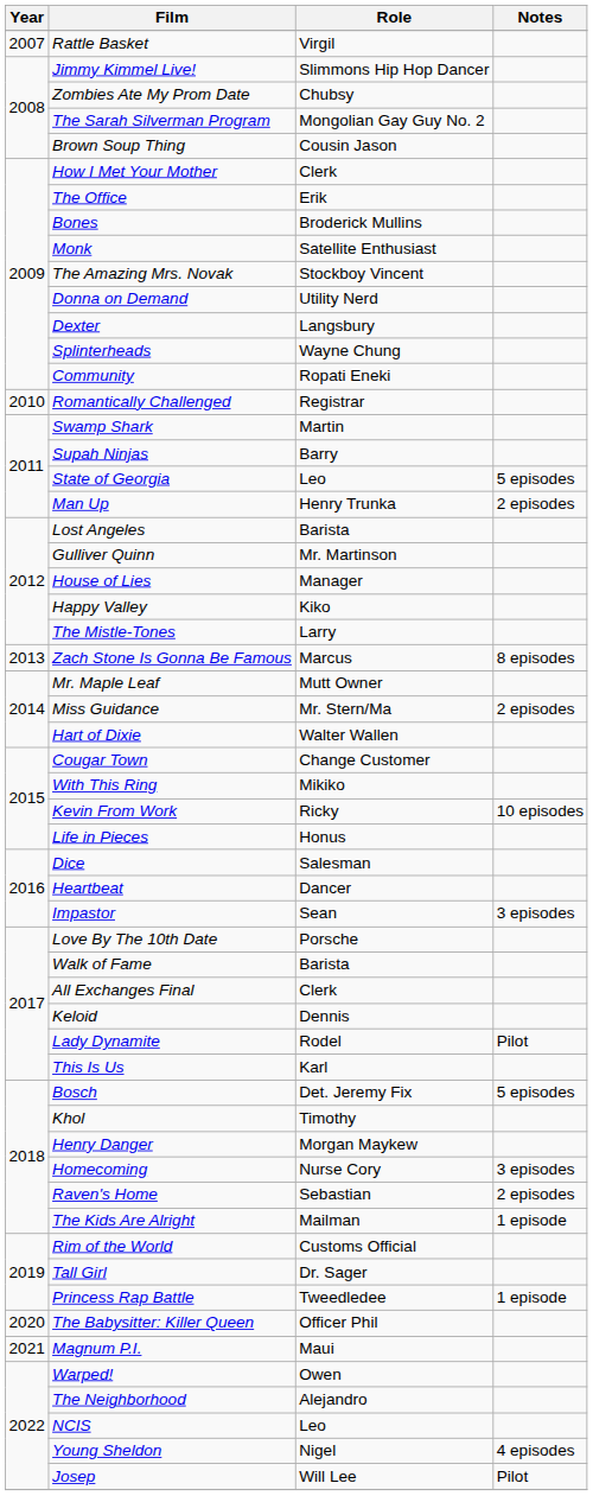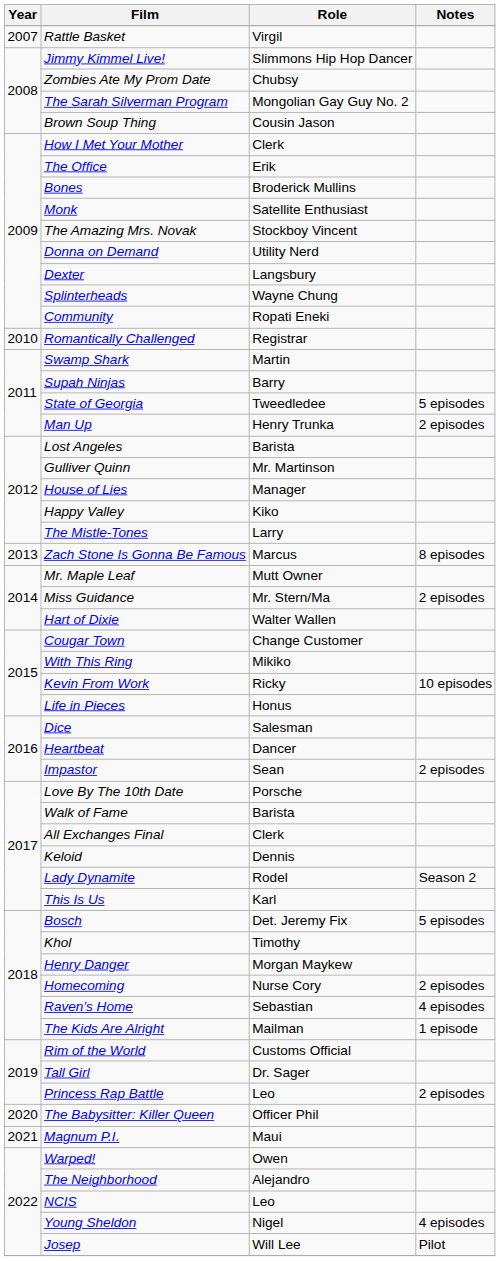 <table class="wikitable">
 <tr>
 <th>Year</th>
 <th>Film</th>
 <th>Role</th>
 <th>Notes</th>
 </tr>
 <tr>
 </tr>
 <tr>
 <td>2007</td>
 <td><em>Rattle Basket</em></td>
 <td>Virgil</td>
 <td></td>
 </tr>
 <tr>
 <td rowspan=4>2008</td>
 <td><em><a href='#'>Jimmy Kimmel Live!</a></em></td>
 <td>Slimmons Hip Hop Dancer</td>
 <td></td>
 </tr>
 <tr>
 <td><em>Zombies Ate My Prom Date</em></td>
 <td>Chubsy</td>
 <td></td>
 </tr>
 <tr>
 <td><em><a href='#'>The Sarah Silverman Program</a></em></td>
 <td>Mongolian Gay Guy No. 2</td>
 <td></td>
 </tr>
 <tr>
 <td><em>Brown Soup Thing</em></td>
 <td>Cousin Jason</td>
 <td></td>
 </tr>
 <tr>
 <td rowspan=9>2009</td>
 <td><em><a href='#'>How I Met Your Mother</a></em></td>
 <td>Clerk</td>
 <td></td>
 </tr>
 <tr>
 <td><em><a href='#'>The Office</a></em></td>
 <td>Erik</td>
 <td></td>
 </tr>
 <tr>
 <td><em><a href='#'>Bones</a></em></td>
 <td>Broderick Mullins</td>
 <td></td>
 </tr>
 <tr>
 <td><em><a href='#'>Monk</a></em></td>
 <td>Satellite Enthusiast</td>
 <td></td>
 </tr>
 <tr>
 <td><em>The Amazing Mrs. Novak</em></td>
 <td>Stockboy Vincent</td>
 <td></td>
 </tr>
 <tr>
 <td><em><a href='#'>Donna on Demand</a></em></td>
 <td>Utility Nerd</td>
 <td></td>
 </tr>
 <tr>
 <td><em><a href='#'>Dexter</a></em></td>
 <td>Langsbury</td>
 <td></td>
 </tr>
 <tr>
 <td><em><a href='#'>Splinterheads</a></em></td>
 <td>Wayne Chung</td>
 <td></td>
 </tr>
 <tr>
 <td><em><a href='#'>Community</a></em></td>
 <td>Ropati Eneki</td>
 <td></td>
 </tr>
 <tr>
 <td>2010</td>
 <td><em><a href='#'>Romantically Challenged</a></em></td>
 <td>Registrar</td>
 <td></td>
 </tr>
 <tr>
 <td rowspan=4>2011</td>
 <td><em><a href='#'>Swamp Shark</a></em></td>
 <td>Martin</td>
 <td></td>
 </tr>
 <tr>
 <td><em><a href='#'>Supah Ninjas</a></em></td>
 <td>Barry</td>
 <td></td>
 </tr>
 <tr>
 <td><em><a href='#'>State of Georgia</a></em></td>
-<td>Leo</td>
+<td>Tweedledee</td>
 <td>5 episodes</td>
 </tr>
 <tr>
 <td><em><a href='#'>Man Up</a></em></td>
 <td>Henry Trunka</td>
 <td>2 episodes</td>
 </tr>
 <tr>
 <td rowspan=5>2012</td>
 <td><em>Lost Angeles</em></td>
 <td>Barista</td>
 <td></td>
 </tr>
 <tr>
 <td><em>Gulliver Quinn</em></td>
 <td>Mr. Martinson</td>
 <td></td>
 </tr>
 <tr>
 <td><em><a href='#'>House of Lies</a></em></td>
 <td>Manager</td>
 <td></td>
 </tr>
 <tr>
 <td><em>Happy Valley</em></td>
 <td>Kiko</td>
 <td></td>
 </tr>
 <tr>
 <td><em><a href='#'>The Mistle-Tones</a></em></td>
 <td>Larry</td>
 <td></td>
 </tr>
 <tr>
 <td rowspan=1>2013</td>
 <td><em><a href='#'>Zach Stone Is Gonna Be Famous</a></em></td>
 <td>Marcus</td>
 <td>8 episodes</td>
 </tr>
 <tr>
 <td rowspan=3>2014</td>
 <td><em>Mr. Maple Leaf</em></td>
 <td>Mutt Owner</td>
 <td></td>
 </tr>
 <tr>
 <td><em>Miss Guidance</em></td>
 <td>Mr. Stern/Ma</td>
 <td>2 episodes</td>
 </tr>
 <tr>
 <td><em><a href='#'>Hart of Dixie</a></em></td>
 <td>Walter Wallen</td>
 <td></td>
 </tr>
 <tr>
 <td rowspan=4>2015</td>
 <td><em><a href='#'>Cougar Town</a></em></td>
 <td>Change Customer</td>
 <td></td>
 </tr>
 <tr>
 <td><em><a href='#'>With This Ring</a></em></td>
 <td>Mikiko</td>
 <td></td>
 </tr>
 <tr>
 <td><em><a href='#'>Kevin From Work</a></em></td>
 <td>Ricky</td>
 <td>10 episodes</td>
 </tr>
 <tr>
 <td><em><a href='#'>Life in Pieces</a></em></td>
 <td>Honus</td>
 <td></td>
 </tr>
 <tr>
 <td rowspan=3>2016</td>
 <td><em><a href='#'>Dice</a></em></td>
 <td>Salesman</td>
 <td></td>
 </tr>
 <tr>
 <td><em><a href='#'>Heartbeat</a></em></td>
 <td>Dancer</td>
 <td></td>
 </tr>
 <tr>
 <td><em><a href='#'>Impastor</a></em></td>
 <td>Sean</td>
-<td>3 episodes</td>
+<td>2 episodes</td>
 </tr>
 <tr>
 <td rowspan=6>2017</td>
 <td><em>Love By The 10th Date</em></td>
 <td>Porsche</td>
 <td></td>
 </tr>
 <tr>
 <td><em>Walk of Fame</em></td>
 <td>Barista</td>
 <td></td>
 </tr>
 <tr>
 <td><em>All Exchanges Final</em></td>
 <td>Clerk</td>
 <td></td>
 </tr>
 <tr>
 <td><em>Keloid</em></td>
 <td>Dennis</td>
 <td></td>
 </tr>
 <tr>
 <td><em><a href='#'>Lady Dynamite</a></em></td>
 <td>Rodel</td>
-<td>Pilot</td>
+<td>Season 2</td>
 </tr>
 <tr>
 <td><em><a href='#'>This Is Us</a></em></td>
 <td>Karl</td>
 <td></td>
 </tr>
 <tr>
 <td rowspan=6>2018</td>
 <td><em><a href='#'>Bosch</a></em></td>
 <td>Det. Jeremy Fix</td>
 <td>5 episodes</td>
 </tr>
 <tr>
 <td><em>Khol</em></td>
 <td>Timothy</td>
 <td></td>
 </tr>
 <tr>
 <td><em><a href='#'>Henry Danger</a></em></td>
 <td>Morgan Maykew</td>
 <td></td>
 </tr>
 <tr>
 <td><em><a href='#'>Homecoming</a></em></td>
 <td>Nurse Cory</td>
-<td>3 episodes</td>
+<td>2 episodes</td>
 </tr>
 <tr>
 <td><em><a href='#'>Raven's Home</a></em></td>
 <td>Sebastian</td>
-<td>2 episodes</td>
+<td>4 episodes</td>
 </tr>
 <tr>
 <td><em><a href='#'>The Kids Are Alright</a></em></td>
 <td>Mailman</td>
 <td>1 episode</td>
 </tr>
 <tr>
 <td rowspan=3>2019</td>
 <td><em><a href='#'>Rim of the World</a></em></td>
 <td>Customs Official</td>
 <td></td>
 </tr>
 <tr>
 <td><em><a href='#'>Tall Girl</a></em></td>
 <td>Dr. Sager</td>
 <td></td>
 </tr>
 <tr>
 <td><em><a href='#'>Princess Rap Battle</a></em></td>
-<td>Tweedledee</td>
-<td>1 episode</td>
+<td>Leo</td>
+<td>2 episodes</td>
 </tr>
 <tr>
 <td rowspan=1>2020</td>
 <td><em><a href='#'>The Babysitter: Killer Queen</a></em></td>
 <td>Officer Phil</td>
 <td></td>
 </tr>
 <tr>
 <td rowspan=1>2021</td>
 <td><em><a href='#'>Magnum P.I.</a></em></td>
 <td>Maui</td>
 <td></td>
 </tr>
 <tr>
 <td rowspan=5>2022</td>
 <td><em><a href='#'>Warped!</a></em></td>
 <td>Owen</td>
 </tr>
 <tr>
 <td><em><a href='#'>The Neighborhood</a></em></td>
 <td>Alejandro</td>
 <td></td>
 </tr>
 <tr>
 <td><em><a href='#'>NCIS</a></em></td>
 <td>Leo</td>
 <td></td>
 </tr>
 <tr>
 <td><em><a href='#'>Young Sheldon</a></em></td>
 <td>Nigel</td>
 <td>4 episodes</td>
 </tr>
 <tr>
 <td><em><a href='#'>Josep</a></em></td>
 <td>Will Lee</td>
 <td>Pilot</td>
 </tr>
 <tr>
 </tr>
 </table>
